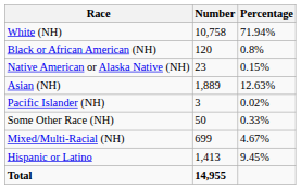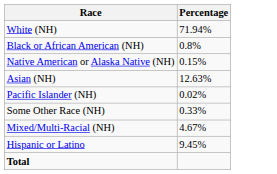 <table class="wikitable">
 <tr>
 <th>Race</th>
-<th>Number</th>
 <th>Percentage</th>
 </tr>
 <tr>
 <td><a href='#'>White</a> (NH)</td>
-<td>10,758</td>
 <td>71.94%</td>
 </tr>
 <tr>
 <td><a href='#'>Black or African American</a> (NH)</td>
-<td>120</td>
 <td>0.8%</td>
 </tr>
 <tr>
 <td><a href='#'>Native American</a> or <a href='#'>Alaska Native</a> (NH)</td>
-<td>23</td>
 <td>0.15%</td>
 </tr>
 <tr>
 <td><a href='#'>Asian</a> (NH)</td>
-<td>1,889</td>
 <td>12.63%</td>
 </tr>
 <tr>
 <td><a href='#'>Pacific Islander</a> (NH)</td>
-<td>3</td>
 <td>0.02%</td>
 </tr>
 <tr>
 <td>Some Other Race (NH)</td>
-<td>50</td>
 <td>0.33%</td>
 </tr>
 <tr>
 <td><a href='#'>Mixed/Multi-Racial</a> (NH)</td>
-<td>699</td>
 <td>4.67%</td>
 </tr>
 <tr>
 <td><a href='#'>Hispanic or Latino</a></td>
-<td>1,413</td>
 <td>9.45%</td>
 </tr>
 <tr>
 <td><strong>Total</strong></td>
-<td><strong>14,955</strong></td>
 <td></td>
 </tr>
 </table>
